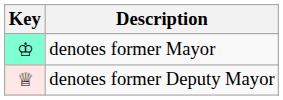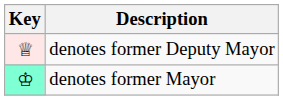 <table class="wikitable">
 <tr>
 <th>Key</th>
 <th>Description</th>
 </tr>
 <tr>
+<td align=center bgcolor=#FEE7E6>♕</td>
+<td>denotes former Deputy Mayor</td>
+</tr>
+<tr>
 <td align=center bgcolor=#7FFFD4>♔</td>
 <td>denotes former Mayor</td>
 </tr>
-<tr>
-<td align=center bgcolor=#FEE7E6>♕</td>
-<td>denotes former Deputy Mayor</td>
-</tr>
 </table>
